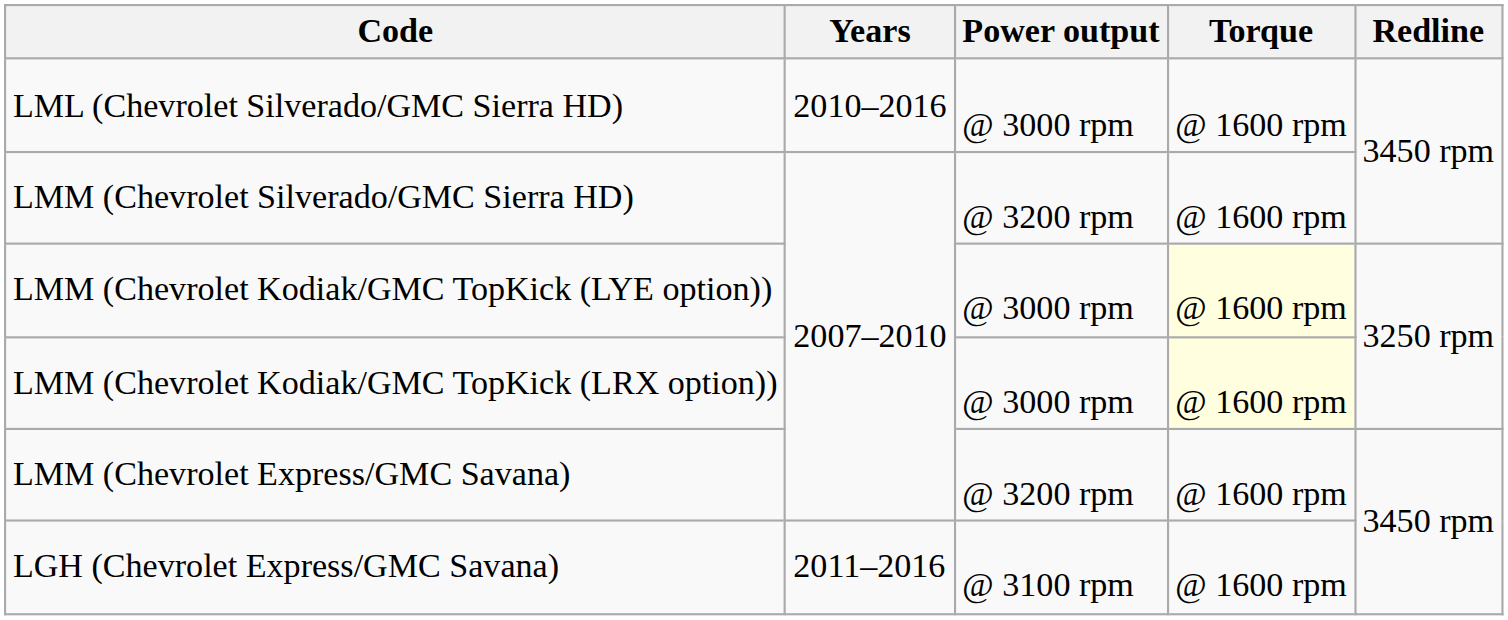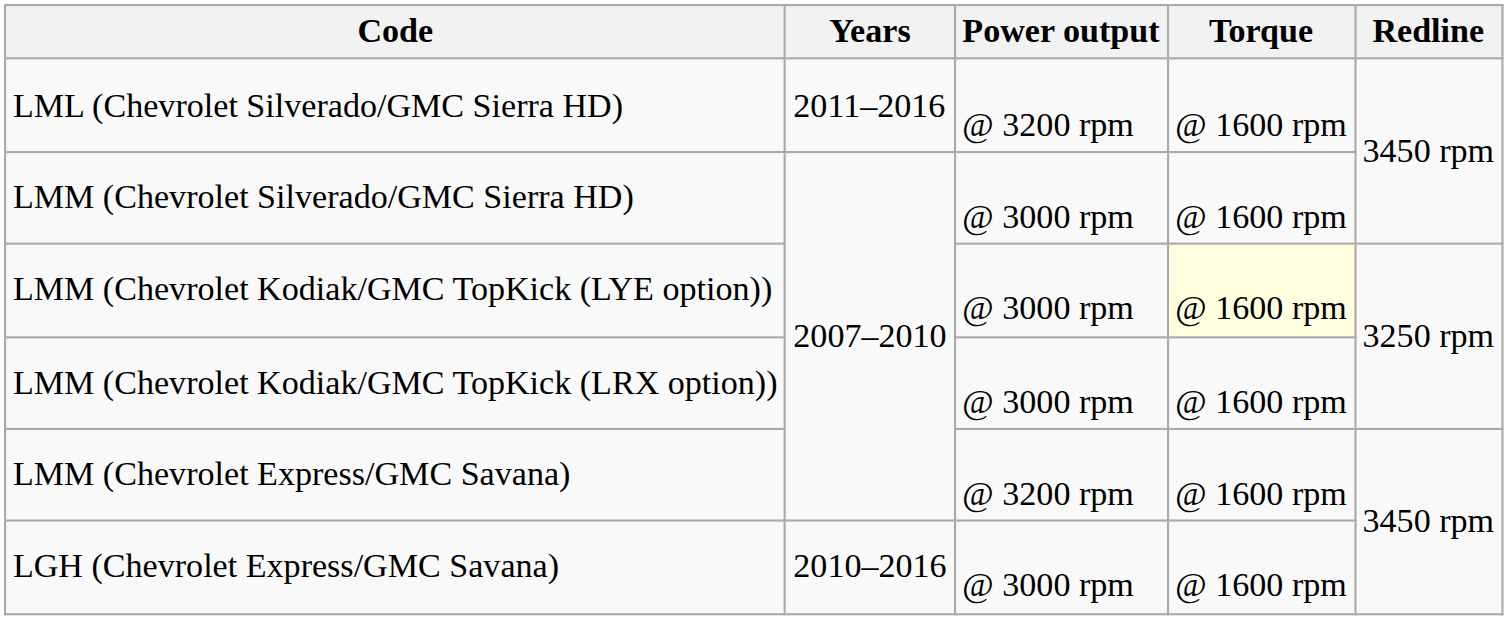 <table class="wikitable">
 <tr>
 <th>Code</th>
 <th>Years</th>
 <th>Power output</th>
 <th>Torque</th>
 <th>Redline</th>
 </tr>
 <tr>
 <td>LML (Chevrolet Silverado/GMC Sierra HD)</td>
-<td>2010–2016</td>
-<td><br>@ 3000 rpm</td>
+<td>2011–2016</td>
+<td><br>@ 3200 rpm</td>
 <td><br>@ 1600 rpm</td>
 <td rowspan=2>3450 rpm</td>
 </tr>
 <tr>
 <td>LMM (Chevrolet Silverado/GMC Sierra HD)</td>
 <td rowspan="4">2007–2010</td>
-<td><br>@ 3200 rpm</td>
+<td><br>@ 3000 rpm</td>
 <td><br>@ 1600 rpm</td>
 </tr>
 <tr>
 <td>LMM (Chevrolet Kodiak/GMC TopKick (LYE option))</td>
 <td><br>@ 3000 rpm</td>
 <td style="background: lightyellow;"><br>@ 1600 rpm</td>
 <td rowspan=2>3250 rpm</td>
 </tr>
 <tr>
 <td>LMM (Chevrolet Kodiak/GMC TopKick (LRX option))</td>
 <td><br>@ 3000 rpm</td>
-<td style="background: lightyellow;"><br>@ 1600 rpm</td>
+<td><br>@ 1600 rpm</td>
 </tr>
 <tr>
 <td>LMM (Chevrolet Express/GMC Savana)</td>
 <td><br>@ 3200 rpm</td>
 <td><br>@ 1600 rpm</td>
 <td rowspan=2>3450 rpm</td>
 </tr>
 <tr>
 <td>LGH (Chevrolet Express/GMC Savana)</td>
-<td>2011–2016</td>
-<td><br>@ 3100 rpm</td>
+<td>2010–2016</td>
+<td><br>@ 3000 rpm</td>
 <td><br>@ 1600 rpm</td>
 </tr>
 </table>
